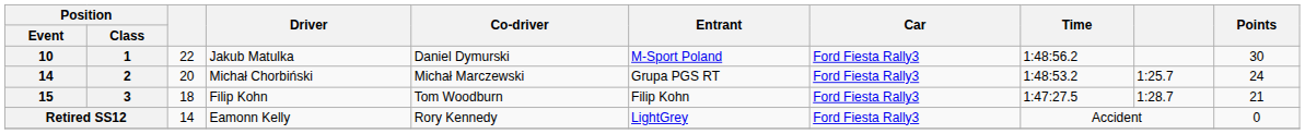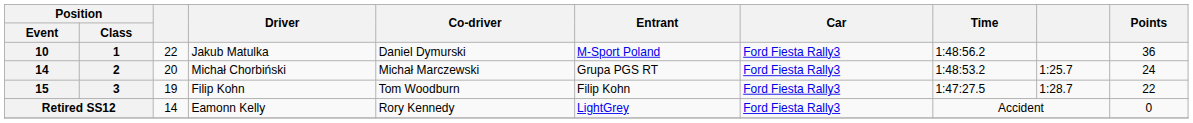 <table class="wikitable" width=85% style="font-size: 85%;">
 <tr>
 <th colspan="2">Position</th>
 <th rowspan="2"></th>
 <th rowspan="2">Driver</th>
 <th rowspan="2">Co-driver</th>
 <th rowspan="2">Entrant</th>
 <th rowspan="2">Car</th>
 <th rowspan="2">Time</th>
 <th rowspan="2"></th>
 <th rowspan="2">Points</th>
 </tr>
 <tr>
 <th>Event</th>
 <th>Class</th>
 </tr>
 <tr>
 <th>10</th>
 <th>1</th>
 <td align="center">22</td>
 <td>Jakub Matulka</td>
 <td>Daniel Dymurski</td>
 <td><a href='#'>M-Sport Poland</a></td>
 <td><a href='#'>Ford Fiesta Rally3</a></td>
 <td>1:48:56.2</td>
 <td></td>
-<td align="center">30</td>
+<td align="center">36</td>
 </tr>
 <tr>
 <th>14</th>
 <th>2</th>
 <td align="center">20</td>
 <td>Michał Chorbiński</td>
 <td>Michał Marczewski</td>
 <td>Grupa PGS RT</td>
 <td><a href='#'>Ford Fiesta Rally3</a></td>
 <td>1:48:53.2</td>
 <td>1:25.7</td>
 <td align="center">24</td>
 </tr>
 <tr>
 <th>15</th>
 <th>3</th>
-<td align="center">18</td>
+<td align="center">19</td>
 <td>Filip Kohn</td>
 <td>Tom Woodburn</td>
 <td>Filip Kohn</td>
 <td><a href='#'>Ford Fiesta Rally3</a></td>
 <td>1:47:27.5</td>
 <td>1:28.7</td>
-<td align="center">21</td>
+<td align="center">22</td>
 </tr>
 <tr>
 <th colspan="2">Retired SS12</th>
 <td align="center">14</td>
 <td>Eamonn Kelly</td>
 <td>Rory Kennedy</td>
 <td><a href='#'>LightGrey</a></td>
 <td><a href='#'>Ford Fiesta Rally3</a></td>
 <td align="center" colspan="2">Accident</td>
 <td align="center">0</td>
 </tr>
 <tr>
 </tr>
 </table>
